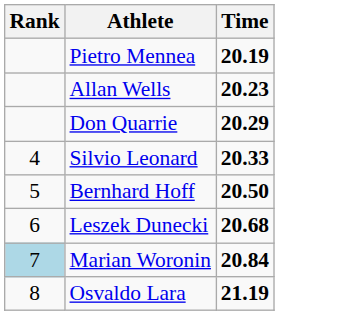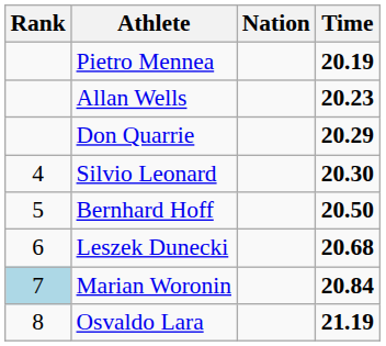 <table class="wikitable sortable" style="text-align:center">
 <tr>
 <th>Rank</th>
 <th>Athlete</th>
+<th>Nation</th>
 <th>Time</th>
 </tr>
 <tr>
 <td></td>
 <td align=left><a href='#'>Pietro Mennea</a></td>
+<td align=left></td>
 <td><strong>20.19</strong></td>
 </tr>
 <tr>
 <td></td>
 <td align=left><a href='#'>Allan Wells</a></td>
+<td align=left></td>
 <td><strong>20.23</strong></td>
 </tr>
 <tr>
 <td></td>
 <td align=left><a href='#'>Don Quarrie</a></td>
+<td align=left></td>
 <td><strong>20.29</strong></td>
 </tr>
 <tr>
 <td>4</td>
 <td align=left><a href='#'>Silvio Leonard</a></td>
-<td><strong>20.33</strong></td>
+<td align=left></td>
+<td><strong>20.30</strong></td>
 </tr>
 <tr>
 <td>5</td>
 <td align=left><a href='#'>Bernhard Hoff</a></td>
+<td align=left></td>
 <td><strong>20.50</strong></td>
 </tr>
 <tr>
 <td>6</td>
 <td align=left><a href='#'>Leszek Dunecki</a></td>
+<td align=left></td>
 <td><strong>20.68</strong></td>
 </tr>
 <tr>
 <td style="background: lightblue;">7</td>
 <td align=left><a href='#'>Marian Woronin</a></td>
+<td align=left></td>
 <td><strong>20.84</strong></td>
 </tr>
 <tr>
 <td>8</td>
 <td align=left><a href='#'>Osvaldo Lara</a></td>
+<td align=left></td>
 <td><strong>21.19</strong></td>
 </tr>
 </table>
